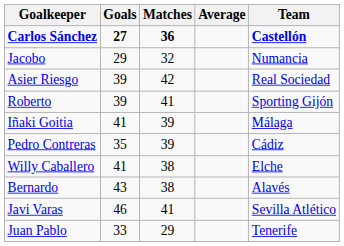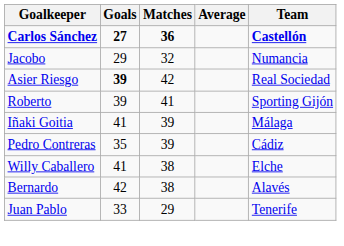 <table class="wikitable sortable">
 <tr>
 <th>Goalkeeper</th>
 <th>Goals</th>
 <th>Matches</th>
 <th>Average</th>
 <th>Team</th>
 </tr>
 <tr>
 <td> <strong><a href='#'>Carlos Sánchez</a></strong></td>
 <td style="text-align:center"><strong>27</strong></td>
 <td style="text-align:center"><strong>36</strong></td>
 <td style="text-align:center"><strong></strong></td>
 <td><strong><a href='#'>Castellón</a></strong></td>
 </tr>
 <tr>
 <td> <a href='#'>Jacobo</a></td>
 <td style="text-align:center">29</td>
 <td style="text-align:center">32</td>
 <td style="text-align:center"></td>
 <td><a href='#'>Numancia</a></td>
 </tr>
 <tr>
 <td> <a href='#'>Asier Riesgo</a></td>
-<td style="text-align:center">39</td>
+<td style="text-align:center"><strong>39</strong></td>
 <td style="text-align:center">42</td>
 <td style="text-align:center"></td>
 <td><a href='#'>Real Sociedad</a></td>
 </tr>
 <tr>
 <td> <a href='#'>Roberto</a></td>
 <td style="text-align:center">39</td>
 <td style="text-align:center">41</td>
 <td style="text-align:center"></td>
 <td><a href='#'>Sporting Gijón</a></td>
 </tr>
 <tr>
 <td> <a href='#'>Iñaki Goitia</a></td>
 <td style="text-align:center">41</td>
 <td style="text-align:center">39</td>
 <td style="text-align:center"></td>
 <td><a href='#'>Málaga</a></td>
 </tr>
 <tr>
 <td> <a href='#'>Pedro Contreras</a></td>
 <td style="text-align:center">35</td>
 <td style="text-align:center">39</td>
 <td style="text-align:center"></td>
 <td><a href='#'>Cádiz</a></td>
 </tr>
 <tr>
 <td> <a href='#'>Willy Caballero</a></td>
 <td style="text-align:center">41</td>
 <td style="text-align:center">38</td>
 <td style="text-align:center"></td>
 <td><a href='#'>Elche</a></td>
 </tr>
 <tr>
 <td> <a href='#'>Bernardo</a></td>
-<td style="text-align:center">43</td>
+<td style="text-align:center">42</td>
 <td style="text-align:center">38</td>
 <td style="text-align:center"></td>
 <td><a href='#'>Alavés</a></td>
-</tr>
-<tr>
-<td> <a href='#'>Javi Varas</a></td>
-<td style="text-align:center">46</td>
-<td style="text-align:center">41</td>
-<td style="text-align:center"></td>
-<td><a href='#'>Sevilla Atlético</a></td>
 </tr>
 <tr>
 <td> <a href='#'>Juan Pablo</a></td>
 <td style="text-align:center">33</td>
 <td style="text-align:center">29</td>
 <td style="text-align:center"></td>
 <td><a href='#'>Tenerife</a></td>
 </tr>
 </table>
